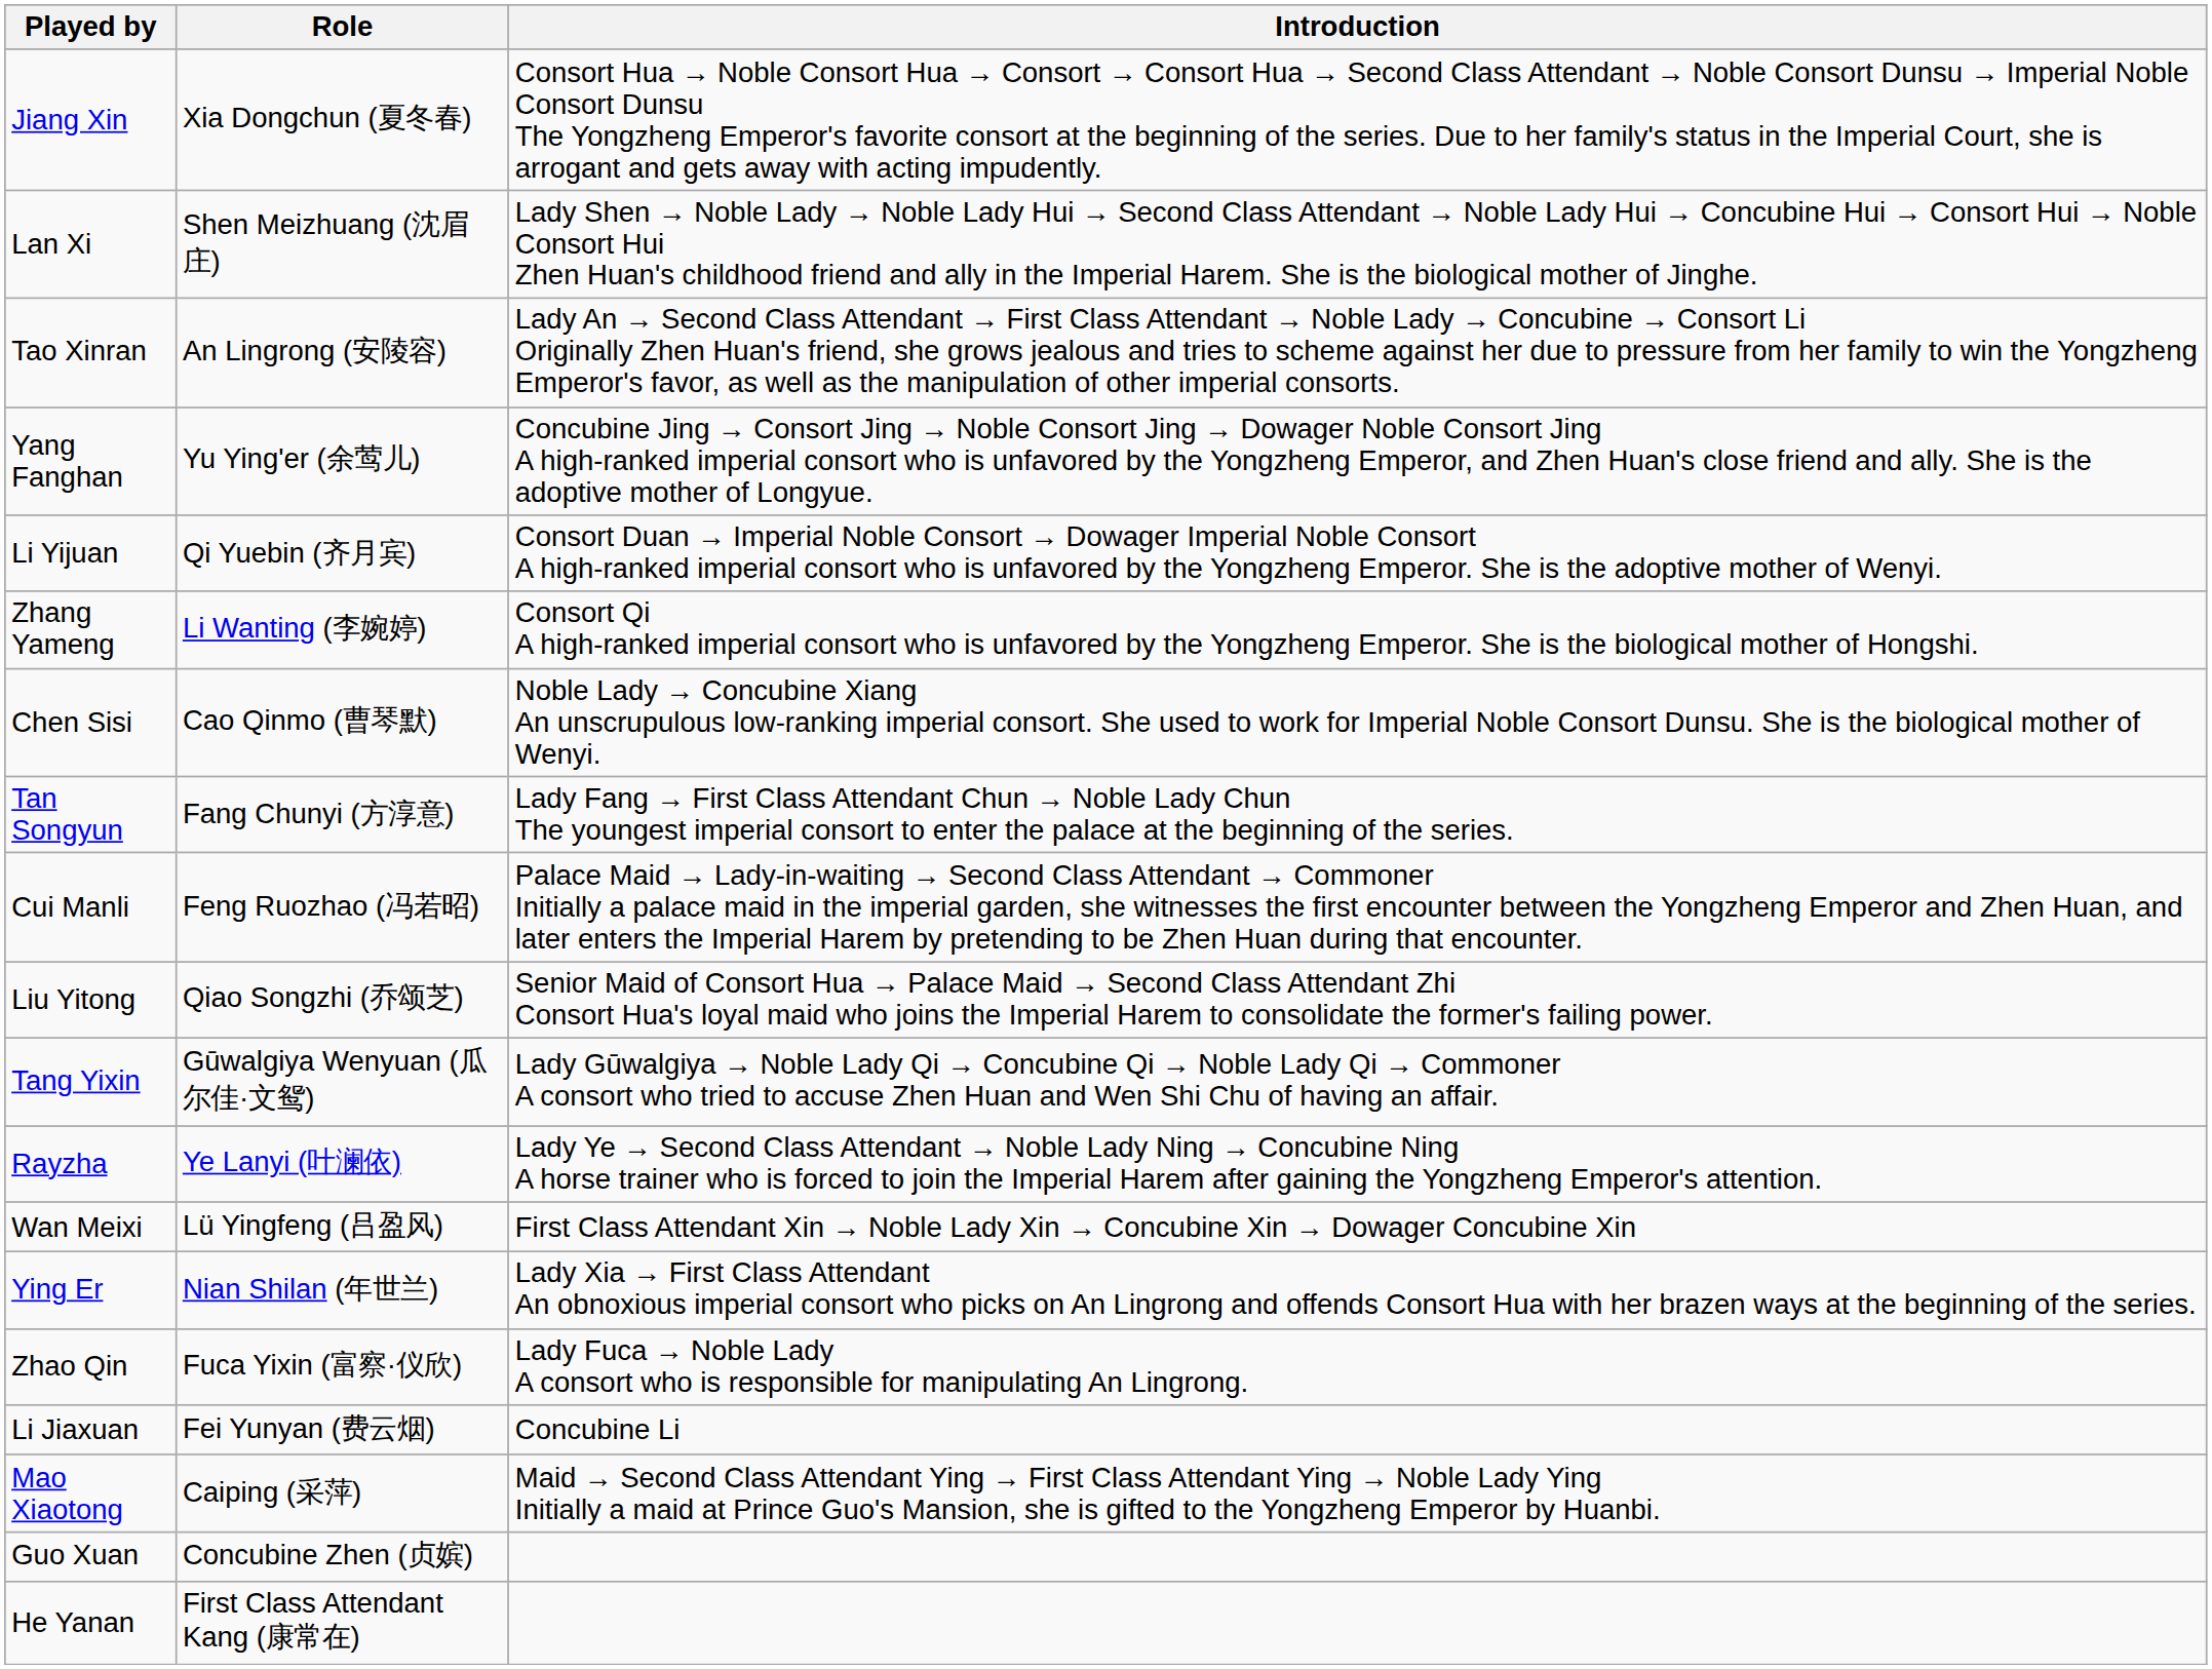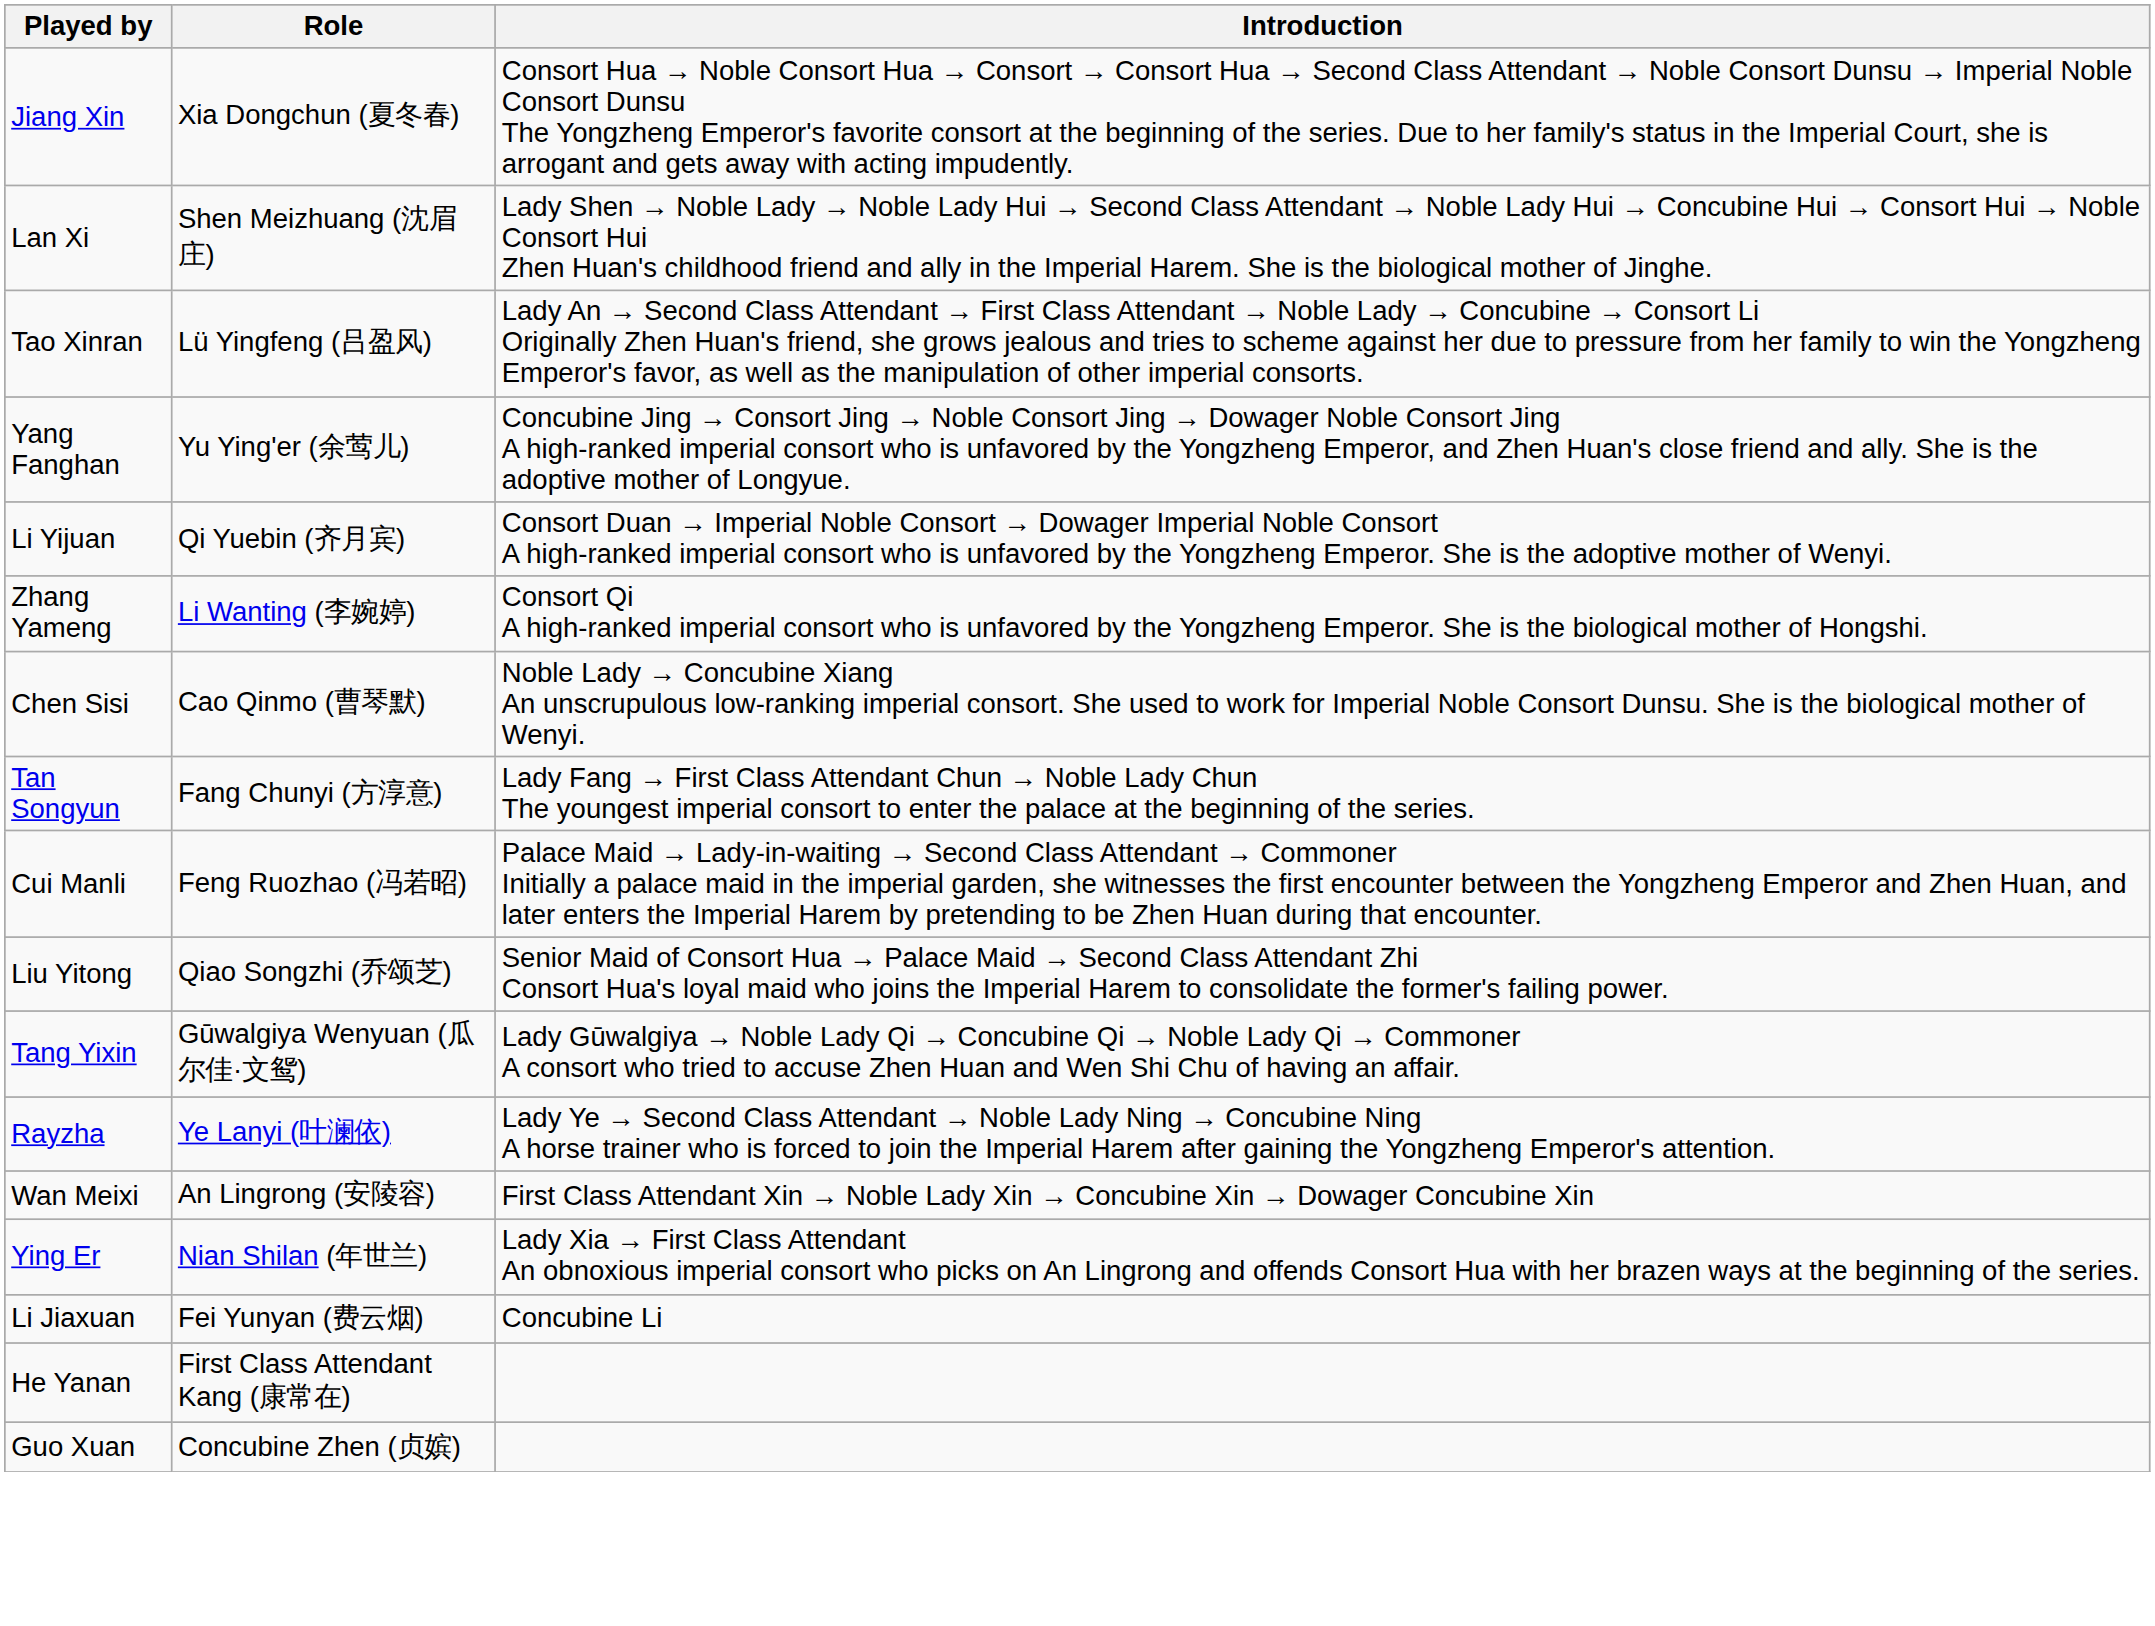 <table class="wikitable">
 <tr>
 <th>Played by</th>
 <th>Role</th>
 <th>Introduction</th>
 </tr>
 <tr>
 <td><a href='#'>Jiang Xin</a></td>
 <td>Xia Dongchun (夏冬春)</td>
 <td>Consort Hua → Noble Consort Hua → Consort → Consort Hua → Second Class Attendant → Noble Consort Dunsu → Imperial Noble Consort Dunsu<br>The Yongzheng Emperor's favorite consort at the beginning of the series. Due to her family's status in the Imperial Court, she is arrogant and gets away with acting impudently.</td>
 </tr>
 <tr>
 <td>Lan Xi</td>
 <td>Shen Meizhuang (沈眉庄)</td>
 <td>Lady Shen → Noble Lady → Noble Lady Hui → Second Class Attendant → Noble Lady Hui → Concubine Hui → Consort Hui → Noble Consort Hui<br>Zhen Huan's childhood friend and ally in the Imperial Harem. She is the biological mother of Jinghe.</td>
 </tr>
 <tr>
 <td>Tao Xinran</td>
-<td>An Lingrong (安陵容)</td>
+<td>Lü Yingfeng (吕盈风)</td>
 <td>Lady An → Second Class Attendant → First Class Attendant → Noble Lady → Concubine → Consort Li<br>Originally Zhen Huan's friend, she grows jealous and tries to scheme against her due to pressure from her family to win the Yongzheng Emperor's favor, as well as the manipulation of other imperial consorts.</td>
 </tr>
 <tr>
 <td>Yang Fanghan</td>
 <td>Yu Ying'er (余莺儿)</td>
 <td>Concubine Jing → Consort Jing → Noble Consort Jing → Dowager Noble Consort Jing<br>A high-ranked imperial consort who is unfavored by the Yongzheng Emperor, and Zhen Huan's close friend and ally. She is the adoptive mother of Longyue.</td>
 </tr>
 <tr>
 <td>Li Yijuan</td>
 <td>Qi Yuebin (齐月宾)</td>
 <td>Consort Duan → Imperial Noble Consort → Dowager Imperial Noble Consort<br>A high-ranked imperial consort who is unfavored by the Yongzheng Emperor. She is the adoptive mother of Wenyi.</td>
 </tr>
 <tr>
 <td>Zhang Yameng</td>
 <td><a href='#'>Li Wanting</a> (李婉婷)</td>
 <td>Consort Qi<br>A high-ranked imperial consort who is unfavored by the Yongzheng Emperor. She is the biological mother of Hongshi.</td>
 </tr>
 <tr>
 <td>Chen Sisi</td>
 <td>Cao Qinmo (曹琴默)</td>
 <td>Noble Lady → Concubine Xiang<br>An unscrupulous low-ranking imperial consort. She used to work for Imperial Noble Consort Dunsu. She is the biological mother of Wenyi.</td>
 </tr>
 <tr>
 <td><a href='#'>Tan Songyun</a></td>
 <td>Fang Chunyi (方淳意)</td>
 <td>Lady Fang → First Class Attendant Chun → Noble Lady Chun<br>The youngest imperial consort to enter the palace at the beginning of the series.</td>
 </tr>
 <tr>
 <td>Cui Manli</td>
 <td>Feng Ruozhao (冯若昭)</td>
 <td>Palace Maid → Lady-in-waiting → Second Class Attendant → Commoner<br>Initially a palace maid in the imperial garden, she witnesses the first encounter between the Yongzheng Emperor and Zhen Huan, and later enters the Imperial Harem by pretending to be Zhen Huan during that encounter.</td>
 </tr>
 <tr>
 <td>Liu Yitong</td>
 <td>Qiao Songzhi (乔颂芝)</td>
 <td>Senior Maid of Consort Hua → Palace Maid → Second Class Attendant Zhi<br>Consort Hua's loyal maid who joins the Imperial Harem to consolidate the former's failing power.</td>
 </tr>
 <tr>
 <td><a href='#'>Tang Yixin</a></td>
 <td>Gūwalgiya Wenyuan (瓜尔佳·文鸳)</td>
 <td>Lady Gūwalgiya → Noble Lady Qi → Concubine Qi → Noble Lady Qi → Commoner<br>A consort who tried to accuse Zhen Huan and Wen Shi Chu of having an affair.</td>
 </tr>
 <tr>
 <td><a href='#'>Rayzha</a></td>
 <td><a href='#'>Ye Lanyi (叶澜依)</a></td>
 <td>Lady Ye → Second Class Attendant → Noble Lady Ning → Concubine Ning<br>A horse trainer who is forced to join the Imperial Harem after gaining the Yongzheng Emperor's attention.</td>
 </tr>
 <tr>
 <td>Wan Meixi</td>
-<td>Lü Yingfeng (吕盈风)</td>
+<td>An Lingrong (安陵容)</td>
 <td>First Class Attendant Xin → Noble Lady Xin → Concubine Xin → Dowager Concubine Xin</td>
 </tr>
 <tr>
 <td><a href='#'>Ying Er</a></td>
 <td><a href='#'>Nian Shilan</a> (年世兰)</td>
 <td>Lady Xia → First Class Attendant<br>An obnoxious imperial consort who picks on An Lingrong and offends Consort Hua with her brazen ways at the beginning of the series.</td>
 </tr>
 <tr>
-<td>Zhao Qin</td>
-<td>Fuca Yixin (富察·仪欣)</td>
-<td>Lady Fuca → Noble Lady<br>A consort who is responsible for manipulating An Lingrong.</td>
-</tr>
-<tr>
 <td>Li Jiaxuan</td>
 <td>Fei Yunyan (费云烟)</td>
 <td>Concubine Li</td>
 </tr>
 <tr>
-<td><a href='#'>Mao Xiaotong</a></td>
-<td>Caiping (采萍)</td>
-<td>Maid → Second Class Attendant Ying → First Class Attendant Ying → Noble Lady Ying<br>Initially a maid at Prince Guo's Mansion, she is gifted to the Yongzheng Emperor by Huanbi.</td>
+<td>He Yanan</td>
+<td>First Class Attendant Kang (康常在)</td>
+<td></td>
 </tr>
 <tr>
 <td>Guo Xuan</td>
 <td>Concubine Zhen (贞嫔)</td>
 <td></td>
 </tr>
-<tr>
-<td>He Yanan</td>
-<td>First Class Attendant Kang (康常在)</td>
-<td></td>
-</tr>
 </table>
